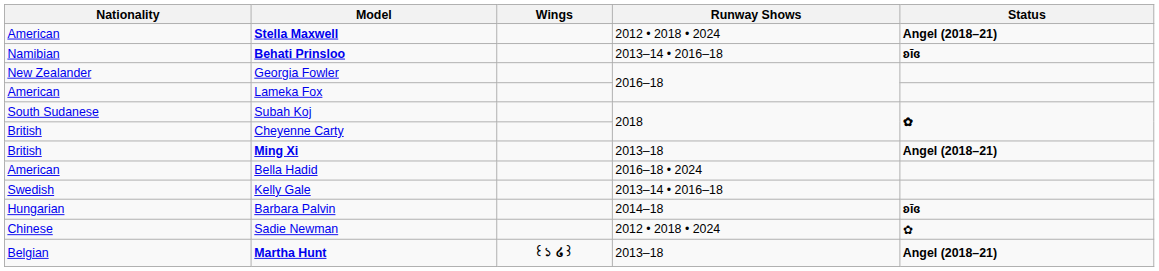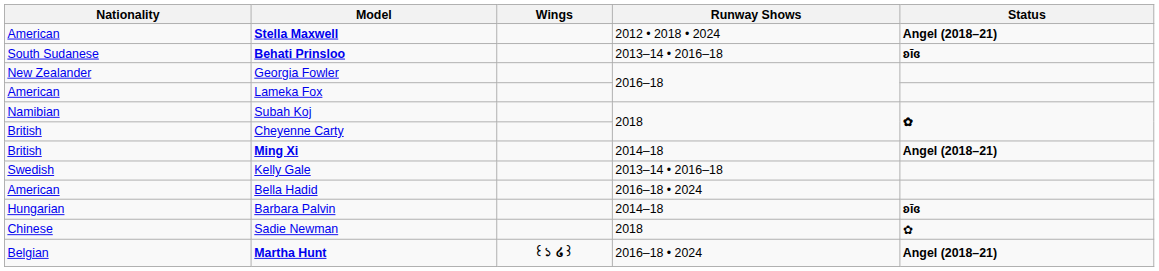 <table class="sortable wikitable"  style="font-size:85%; width:100%;">
 <tr>
 <th>Nationality</th>
 <th>Model</th>
 <th>Wings</th>
 <th>Runway Shows</th>
 <th>Status</th>
 </tr>
 <tr>
 <td> <a href='#'>American</a></td>
 <td><strong><a href='#'>Stella Maxwell</a></strong></td>
 <td></td>
 <td>2012 • 2018 • 2024</td>
 <td><strong> Angel (2018–21)</strong></td>
 </tr>
 <tr>
-<td> <a href='#'>Namibian</a></td>
+<td> <a href='#'>South Sudanese</a></td>
 <td><strong><a href='#'>Behati Prinsloo</a></strong></td>
 <td></td>
 <td>2013–14 • 2016–18</td>
 <td><strong>ʚĭɞ</strong></td>
 </tr>
 <tr>
 <td> <a href='#'>New Zealander</a></td>
 <td><a href='#'>Georgia Fowler</a></td>
 <td></td>
 <td rowspan="2">2016–18</td>
 <td></td>
 </tr>
 <tr>
 <td> <a href='#'>American</a></td>
 <td><a href='#'>Lameka Fox</a></td>
 <td></td>
 <td></td>
 </tr>
 <tr>
-<td> <a href='#'>South Sudanese</a></td>
+<td> <a href='#'>Namibian</a></td>
 <td><a href='#'>Subah Koj</a></td>
 <td></td>
 <td rowspan="2">2018</td>
 <td rowspan="2"><strong>✿</strong></td>
 </tr>
 <tr>
 <td> <a href='#'>British</a></td>
 <td><a href='#'>Cheyenne Carty</a></td>
 <td></td>
 </tr>
 <tr>
 <td> <a href='#'>British</a></td>
 <td><strong><a href='#'>Ming Xi</a></strong></td>
 <td></td>
-<td>2013–18</td>
+<td>2014–18</td>
 <td><strong> Angel (2018–21)</strong></td>
+</tr>
+<tr>
+<td> <a href='#'>Swedish</a></td>
+<td><a href='#'>Kelly Gale</a></td>
+<td></td>
+<td>2013–14 • 2016–18</td>
+<td></td>
 </tr>
 <tr>
 <td> <a href='#'>American</a></td>
 <td><a href='#'>Bella Hadid</a></td>
 <td></td>
 <td>2016–18 • 2024</td>
-<td></td>
-</tr>
-<tr>
-<td> <a href='#'>Swedish</a></td>
-<td><a href='#'>Kelly Gale</a></td>
-<td></td>
-<td>2013–14 • 2016–18</td>
 <td></td>
 </tr>
 <tr>
 <td> <a href='#'>Hungarian</a></td>
 <td><a href='#'>Barbara Palvin</a></td>
 <td></td>
 <td>2014–18</td>
 <td><strong>ʚĭɞ</strong></td>
 </tr>
 <tr>
 <td> <a href='#'>Chinese</a></td>
 <td><a href='#'>Sadie Newman</a></td>
 <td></td>
-<td>2012 • 2018 • 2024</td>
+<td>2018</td>
 <td>✿</td>
 </tr>
 <tr>
 <td> <a href='#'>Belgian</a></td>
 <td><strong><a href='#'>Martha Hunt</a></strong></td>
 <td align="center"><strong>꒰১ ໒꒱</strong></td>
-<td>2013–18</td>
+<td>2016–18 • 2024</td>
 <td><strong> Angel (2018–21)</strong></td>
 </tr>
 </table>
